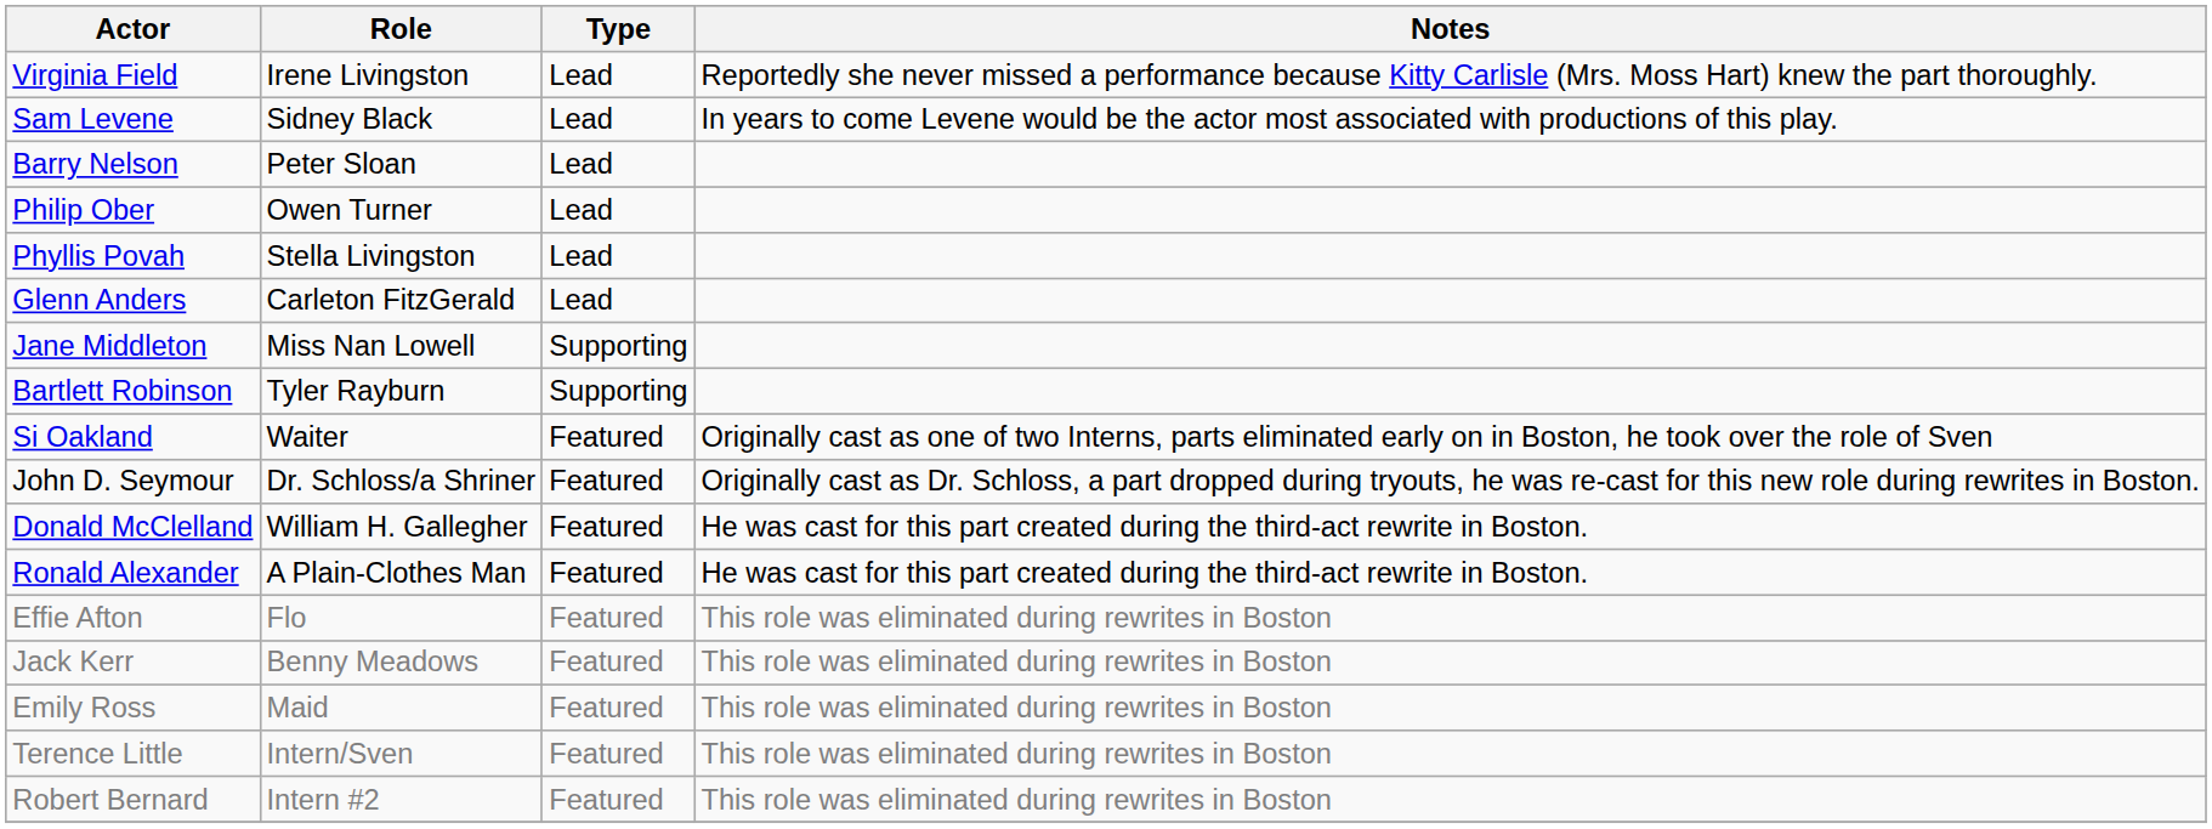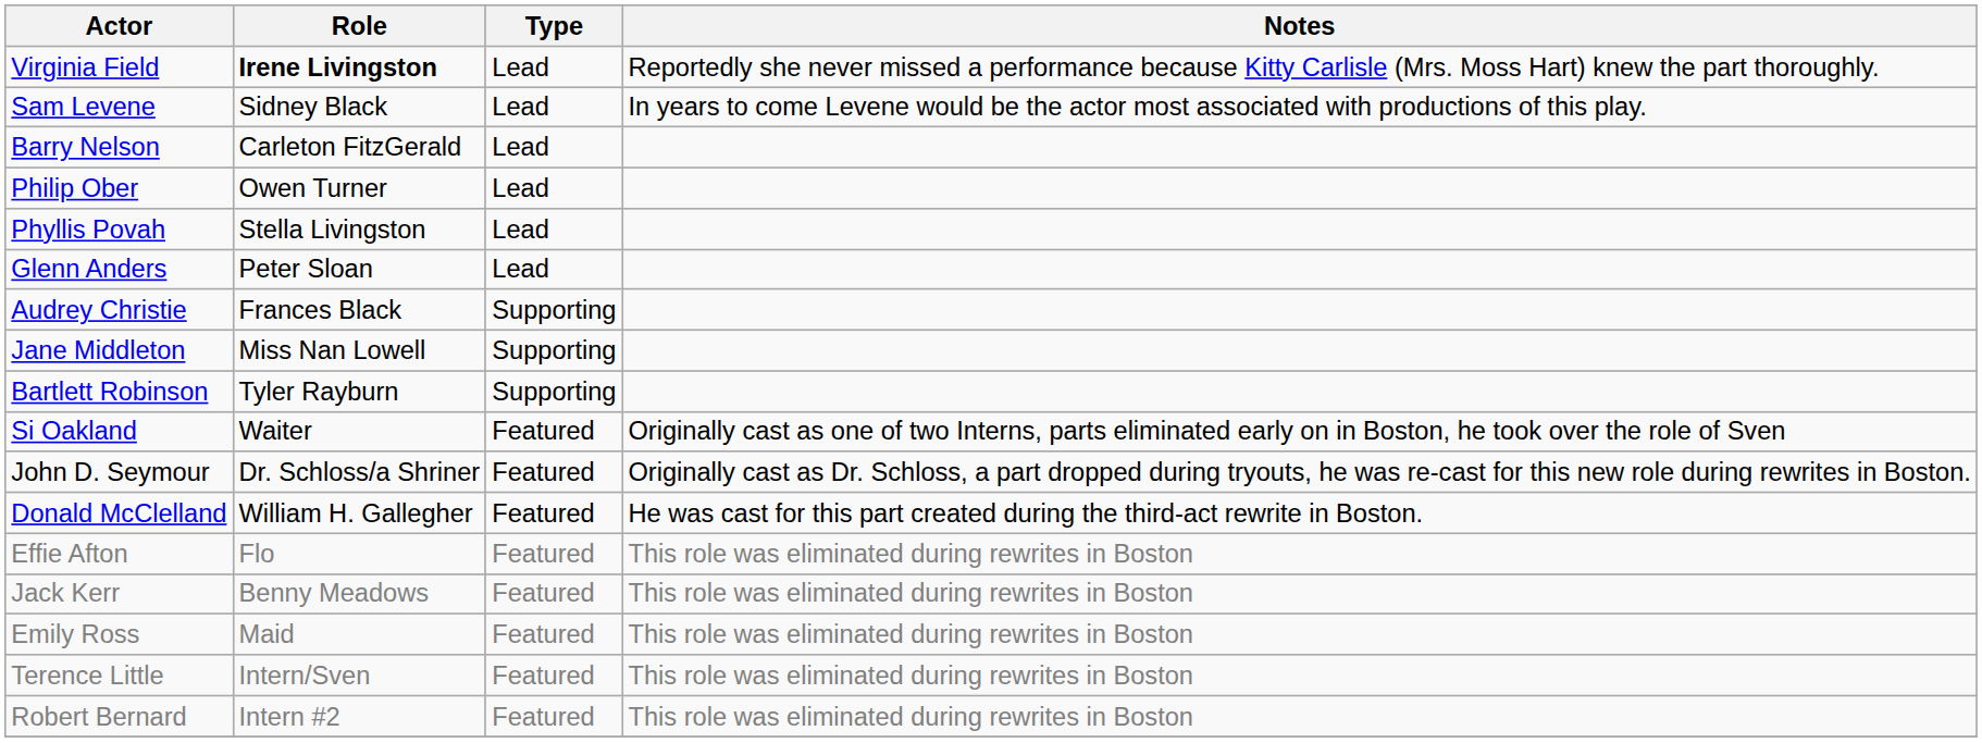 <table class="wikitable sortable plainrowheaders" style="font-size: 90%">
 <tr>
 <th scope="col">Actor</th>
 <th scope="col">Role</th>
 <th scope="col">Type</th>
 <th scope="col">Notes</th>
 </tr>
 <tr>
 <td><a href='#'>Virginia Field</a></td>
-<td>Irene Livingston</td>
+<td><strong>Irene Livingston</strong></td>
 <td>Lead</td>
 <td>Reportedly she never missed a performance because <a href='#'>Kitty Carlisle</a> (Mrs. Moss Hart) knew the part thoroughly.</td>
 </tr>
 <tr>
 <td><a href='#'>Sam Levene</a></td>
 <td>Sidney Black</td>
 <td>Lead</td>
 <td>In years to come Levene would be the actor most associated with productions of this play.</td>
 </tr>
 <tr>
 <td><a href='#'>Barry Nelson</a></td>
-<td>Peter Sloan</td>
+<td>Carleton FitzGerald</td>
 <td>Lead</td>
 <td></td>
 </tr>
 <tr>
 <td><a href='#'>Philip Ober</a></td>
 <td>Owen Turner</td>
 <td>Lead</td>
 <td></td>
 </tr>
 <tr>
 <td><a href='#'>Phyllis Povah</a></td>
 <td>Stella Livingston</td>
 <td>Lead</td>
 <td></td>
 </tr>
 <tr>
 <td><a href='#'>Glenn Anders</a></td>
-<td>Carleton FitzGerald</td>
+<td>Peter Sloan</td>
 <td>Lead</td>
+<td></td>
+</tr>
+<tr>
+<td><a href='#'>Audrey Christie</a></td>
+<td>Frances Black</td>
+<td>Supporting</td>
 <td></td>
 </tr>
 <tr>
 <td><a href='#'>Jane Middleton</a></td>
 <td>Miss Nan Lowell</td>
 <td>Supporting</td>
 <td></td>
 </tr>
 <tr>
 <td><a href='#'>Bartlett Robinson</a></td>
 <td>Tyler Rayburn</td>
 <td>Supporting</td>
 <td></td>
 </tr>
 <tr>
 <td><a href='#'>Si Oakland</a></td>
 <td>Waiter</td>
 <td>Featured</td>
 <td>Originally cast as one of two Interns, parts eliminated early on in Boston, he took over the role of Sven</td>
 </tr>
 <tr>
 <td>John D. Seymour</td>
 <td><span>Dr. Schloss</span>/a Shriner</td>
 <td>Featured</td>
 <td>Originally cast as Dr. Schloss, a part dropped during tryouts, he was re-cast for this new role during rewrites in Boston.</td>
 </tr>
 <tr>
 <td><a href='#'>Donald McClelland</a></td>
 <td>William H. Gallegher</td>
-<td>Featured</td>
-<td>He was cast for this part created during the third-act rewrite in Boston.</td>
-</tr>
-<tr>
-<td><a href='#'>Ronald Alexander</a></td>
-<td>A Plain-Clothes Man</td>
 <td>Featured</td>
 <td>He was cast for this part created during the third-act rewrite in Boston.</td>
 </tr>
 <tr style="color:gray">
 <td>Effie Afton</td>
 <td>Flo</td>
 <td>Featured</td>
 <td>This role was eliminated during rewrites in Boston</td>
 </tr>
 <tr style="color:gray">
 <td>Jack Kerr</td>
 <td>Benny Meadows</td>
 <td>Featured</td>
 <td>This role was eliminated during rewrites in Boston</td>
 </tr>
 <tr style="color:gray">
 <td>Emily Ross</td>
 <td>Maid</td>
 <td>Featured</td>
 <td>This role was eliminated during rewrites in Boston</td>
 </tr>
 <tr style="color:gray">
 <td>Terence Little</td>
 <td><span>Intern</span>/Sven</td>
 <td>Featured</td>
 <td>This role was eliminated during rewrites in Boston</td>
 </tr>
 <tr style="color:gray">
 <td>Robert Bernard</td>
 <td>Intern #2</td>
 <td>Featured</td>
 <td>This role was eliminated during rewrites in Boston</td>
 </tr>
 <tr>
 </tr>
 </table>
